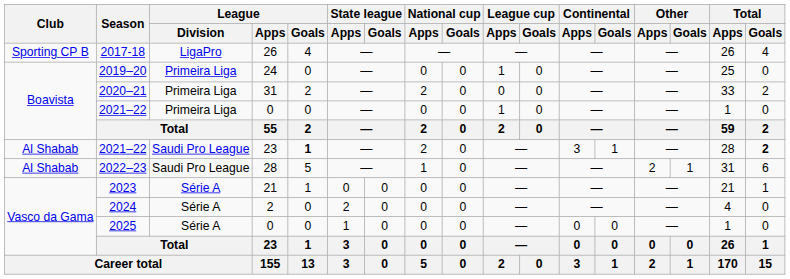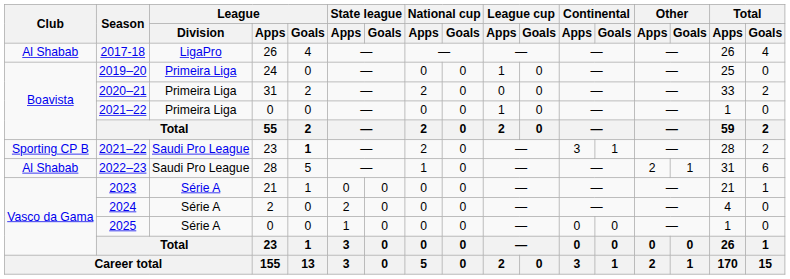 <table class="wikitable" style="text-align:center">
 <tr>
 <th rowspan="2">Club</th>
 <th rowspan="2">Season</th>
 <th colspan="3">League</th>
 <th colspan="2">State league</th>
 <th colspan="2">National cup</th>
 <th colspan="2">League cup</th>
 <th colspan="2">Continental</th>
 <th colspan="2">Other</th>
 <th colspan="2">Total</th>
 </tr>
 <tr>
 <th>Division</th>
 <th>Apps</th>
 <th>Goals</th>
 <th>Apps</th>
 <th>Goals</th>
 <th>Apps</th>
 <th>Goals</th>
 <th>Apps</th>
 <th>Goals</th>
 <th>Apps</th>
 <th>Goals</th>
 <th>Apps</th>
 <th>Goals</th>
 <th>Apps</th>
 <th>Goals</th>
 </tr>
 <tr>
-<td><a href='#'>Sporting CP B</a></td>
+<td><a href='#'>Al Shabab</a></td>
 <td><a href='#'>2017-18</a></td>
 <td><a href='#'>LigaPro</a></td>
 <td>26</td>
 <td>4</td>
 <td colspan="2">—</td>
 <td colspan="2">—</td>
 <td colspan="2">—</td>
 <td colspan="2">—</td>
 <td colspan="2">—</td>
 <td>26</td>
 <td>4</td>
 </tr>
 <tr>
 <td rowspan="4"><a href='#'>Boavista</a></td>
 <td><a href='#'>2019–20</a></td>
 <td><a href='#'>Primeira Liga</a></td>
 <td>24</td>
 <td>0</td>
 <td colspan="2">—</td>
 <td>0</td>
 <td>0</td>
 <td>1</td>
 <td>0</td>
 <td colspan="2">—</td>
 <td colspan="2">—</td>
 <td>25</td>
 <td>0</td>
 </tr>
 <tr>
 <td><a href='#'>2020–21</a></td>
 <td>Primeira Liga</td>
 <td>31</td>
 <td>2</td>
 <td colspan="2">—</td>
 <td>2</td>
 <td>0</td>
 <td>0</td>
 <td>0</td>
 <td colspan="2">—</td>
 <td colspan="2">—</td>
 <td>33</td>
 <td>2</td>
 </tr>
 <tr>
 <td><a href='#'>2021–22</a></td>
 <td>Primeira Liga</td>
 <td>0</td>
 <td>0</td>
 <td colspan="2">—</td>
 <td>0</td>
 <td>0</td>
 <td>1</td>
 <td>0</td>
 <td colspan="2">—</td>
 <td colspan="2">—</td>
 <td>1</td>
 <td>0</td>
 </tr>
 <tr>
 <th colspan="2">Total</th>
 <th>55</th>
 <th>2</th>
 <th colspan="2">—</th>
 <th>2</th>
 <th>0</th>
 <th>2</th>
 <th>0</th>
 <th colspan="2">—</th>
 <th colspan="2">—</th>
 <th>59</th>
 <th>2</th>
 </tr>
 <tr>
-<td><a href='#'>Al Shabab</a></td>
+<td><a href='#'>Sporting CP B</a></td>
 <td><a href='#'>2021–22</a></td>
 <td><a href='#'>Saudi Pro League</a></td>
 <td>23</td>
 <td><strong>1</strong></td>
 <td colspan="2">—</td>
 <td>2</td>
 <td>0</td>
 <td colspan="2">—</td>
 <td>3</td>
 <td>1</td>
 <td colspan="2">—</td>
 <td>28</td>
-<td><strong>2</strong></td>
+<td>2</td>
 </tr>
 <tr>
 <td><a href='#'>Al Shabab</a></td>
 <td><a href='#'>2022–23</a></td>
 <td>Saudi Pro League</td>
 <td>28</td>
 <td>5</td>
 <td colspan="2">—</td>
 <td>1</td>
 <td>0</td>
 <td colspan="2">—</td>
 <td colspan="2">—</td>
 <td>2</td>
 <td>1</td>
 <td>31</td>
 <td>6</td>
 </tr>
 <tr>
 <td rowspan="4"><a href='#'>Vasco da Gama</a></td>
 <td><a href='#'>2023</a></td>
 <td><a href='#'>Série A</a></td>
 <td>21</td>
 <td>1</td>
 <td>0</td>
 <td>0</td>
 <td>0</td>
 <td>0</td>
 <td colspan="2">—</td>
 <td colspan="2">—</td>
 <td colspan="2">—</td>
 <td>21</td>
 <td>1</td>
 </tr>
 <tr>
 <td><a href='#'>2024</a></td>
 <td>Série A</td>
 <td>2</td>
 <td>0</td>
 <td>2</td>
 <td>0</td>
 <td>0</td>
 <td>0</td>
 <td colspan="2">—</td>
 <td colspan="2">—</td>
 <td colspan="2">—</td>
 <td>4</td>
 <td>0</td>
 </tr>
 <tr>
 <td><a href='#'>2025</a></td>
 <td>Série A</td>
 <td>0</td>
 <td>0</td>
 <td>1</td>
 <td>0</td>
 <td>0</td>
 <td>0</td>
 <td colspan="2">—</td>
 <td>0</td>
 <td>0</td>
 <td colspan="2">—</td>
 <td>1</td>
 <td>0</td>
 </tr>
 <tr>
 <th colspan="2">Total</th>
 <th>23</th>
 <th>1</th>
 <th>3</th>
 <th>0</th>
 <th>0</th>
 <th>0</th>
 <th colspan="2">—</th>
 <th>0</th>
 <th>0</th>
 <th>0</th>
 <th>0</th>
 <th>26</th>
 <th>1</th>
 </tr>
 <tr>
 <th colspan="3">Career total</th>
 <th>155</th>
 <th>13</th>
 <th>3</th>
 <th>0</th>
 <th>5</th>
 <th>0</th>
 <th>2</th>
 <th>0</th>
 <th>3</th>
 <th>1</th>
 <th>2</th>
 <th>1</th>
 <th>170</th>
 <th>15</th>
 </tr>
 </table>
